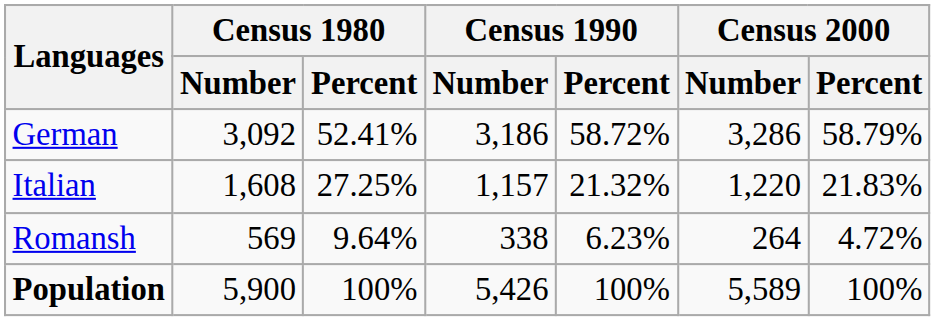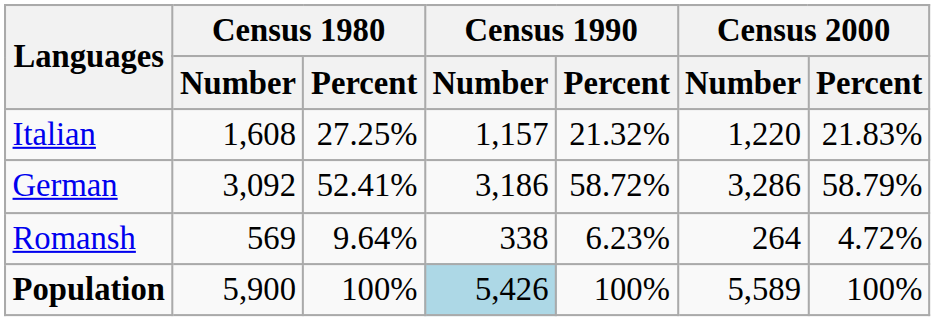 <table class="wikitable">
 <tr>
 <th rowspan="2">Languages</th>
 <th colspan="2">Census 1980</th>
 <th colspan="2">Census 1990</th>
 <th colspan="2">Census 2000</th>
 </tr>
 <tr>
 <th>Number</th>
 <th>Percent</th>
 <th>Number</th>
 <th>Percent</th>
 <th>Number</th>
 <th>Percent</th>
 </tr>
 <tr>
+<td><a href='#'>Italian</a></td>
+<td align=right>1,608</td>
+<td align=right>27.25%</td>
+<td align=right>1,157</td>
+<td align=right>21.32%</td>
+<td align=right>1,220</td>
+<td align=right>21.83%</td>
+</tr>
+<tr>
 <td><a href='#'>German</a></td>
 <td align=right>3,092</td>
 <td align=right>52.41%</td>
 <td align=right>3,186</td>
 <td align=right>58.72%</td>
 <td align=right>3,286</td>
 <td align=right>58.79%</td>
-</tr>
-<tr>
-<td><a href='#'>Italian</a></td>
-<td align=right>1,608</td>
-<td align=right>27.25%</td>
-<td align=right>1,157</td>
-<td align=right>21.32%</td>
-<td align=right>1,220</td>
-<td align=right>21.83%</td>
 </tr>
 <tr>
 <td><a href='#'>Romansh</a></td>
 <td align=right>569</td>
 <td align=right>9.64%</td>
 <td align=right>338</td>
 <td align=right>6.23%</td>
 <td align=right>264</td>
 <td align=right>4.72%</td>
 </tr>
 <tr>
 <td><strong>Population</strong></td>
 <td align=right>5,900</td>
 <td align=right>100%</td>
-<td align=right>5,426</td>
+<td align=right style="background: lightblue;">5,426</td>
 <td align=right>100%</td>
 <td align=right>5,589</td>
 <td align=right>100%</td>
 </tr>
 </table>
